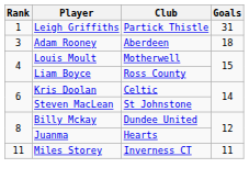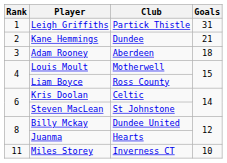 <table class="wikitable" style="text-align:center">
 <tr>
 <th>Rank</th>
 <th>Player</th>
 <th>Club</th>
 <th>Goals</th>
 </tr>
 <tr>
 <td>1</td>
 <td align="left"> <a href='#'>Leigh Griffiths</a></td>
 <td align="left"><a href='#'>Partick Thistle</a></td>
 <td>31</td>
+</tr>
+<tr>
+<td>2</td>
+<td align="left"> <a href='#'>Kane Hemmings</a></td>
+<td align="left"><a href='#'>Dundee</a></td>
+<td>21</td>
 </tr>
 <tr>
 <td>3</td>
 <td align="left"> <a href='#'>Adam Rooney</a></td>
 <td align="left"><a href='#'>Aberdeen</a></td>
 <td>18</td>
 </tr>
 <tr>
 <td rowspan="2">4</td>
 <td align="left"> <a href='#'>Louis Moult</a></td>
 <td align="left"><a href='#'>Motherwell</a></td>
 <td rowspan="2">15</td>
 </tr>
 <tr>
 <td align="left"> <a href='#'>Liam Boyce</a></td>
 <td align="left"><a href='#'>Ross County</a></td>
 </tr>
 <tr>
 <td rowspan="2">6</td>
 <td align="left"> <a href='#'>Kris Doolan</a></td>
 <td align="left"><a href='#'>Celtic</a></td>
 <td rowspan="2">14</td>
 </tr>
 <tr>
 <td align="left"> <a href='#'>Steven MacLean</a></td>
 <td align="left"><a href='#'>St Johnstone</a></td>
 </tr>
 <tr>
 <td rowspan="2">8</td>
 <td align="left"> <a href='#'>Billy Mckay</a></td>
 <td align="left"><a href='#'>Dundee United</a></td>
 <td rowspan="2">12</td>
 </tr>
 <tr>
 <td align="left"> <a href='#'>Juanma</a></td>
 <td align="left"><a href='#'>Hearts</a></td>
 </tr>
 <tr>
 <td>11</td>
 <td align="left"> <a href='#'>Miles Storey</a></td>
 <td align="left"><a href='#'>Inverness CT</a></td>
-<td>11</td>
+<td>10</td>
 </tr>
 </table>
